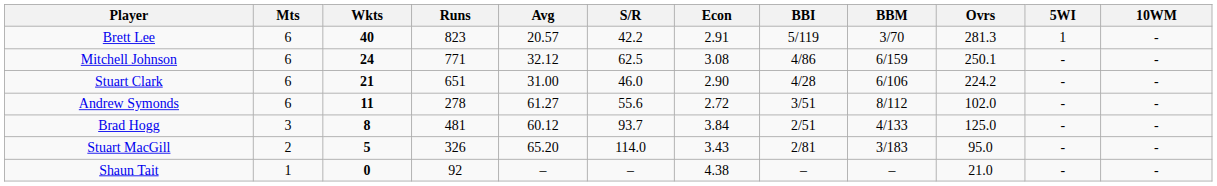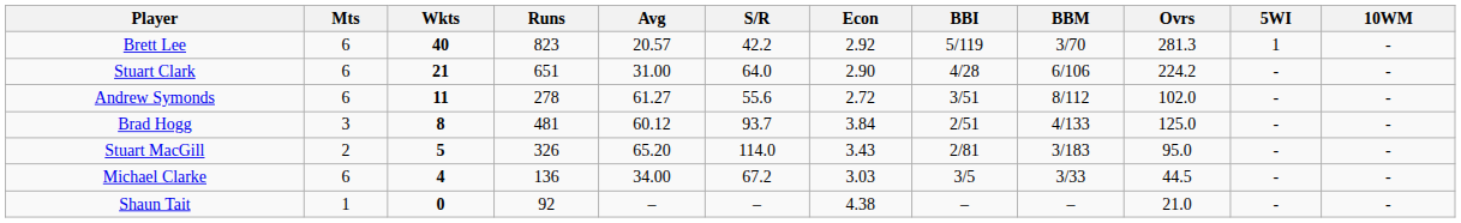 <table class="wikitable" width=70%>
 <tr>
 <th>Player</th>
 <th>Mts</th>
 <th>Wkts</th>
 <th>Runs</th>
 <th>Avg</th>
 <th>S/R</th>
 <th>Econ</th>
 <th>BBI</th>
 <th>BBM</th>
 <th>Ovrs</th>
 <th>5WI</th>
 <th>10WM</th>
 </tr>
 <tr align=center>
 <td><a href='#'>Brett Lee</a></td>
 <td>6</td>
 <td><strong>40</strong></td>
 <td>823</td>
 <td>20.57</td>
 <td>42.2</td>
-<td>2.91</td>
+<td>2.92</td>
 <td>5/119</td>
 <td>3/70</td>
 <td>281.3</td>
 <td>1</td>
-<td>-</td>
-</tr>
-<tr align=center>
-<td><a href='#'>Mitchell Johnson</a></td>
-<td>6</td>
-<td><strong>24</strong></td>
-<td>771</td>
-<td>32.12</td>
-<td>62.5</td>
-<td>3.08</td>
-<td>4/86</td>
-<td>6/159</td>
-<td>250.1</td>
-<td>-</td>
 <td>-</td>
 </tr>
 <tr align=center>
 <td><a href='#'>Stuart Clark</a></td>
 <td>6</td>
 <td><strong>21</strong></td>
 <td>651</td>
 <td>31.00</td>
-<td>46.0</td>
+<td>64.0</td>
 <td>2.90</td>
 <td>4/28</td>
 <td>6/106</td>
 <td>224.2</td>
 <td>-</td>
 <td>-</td>
 </tr>
 <tr align=center>
 <td><a href='#'>Andrew Symonds</a></td>
 <td>6</td>
 <td><strong>11</strong></td>
 <td>278</td>
 <td>61.27</td>
 <td>55.6</td>
 <td>2.72</td>
 <td>3/51</td>
 <td>8/112</td>
 <td>102.0</td>
 <td>-</td>
 <td>-</td>
 </tr>
 <tr align=center>
 <td><a href='#'>Brad Hogg</a></td>
 <td>3</td>
 <td><strong>8</strong></td>
 <td>481</td>
 <td>60.12</td>
 <td>93.7</td>
 <td>3.84</td>
 <td>2/51</td>
 <td>4/133</td>
 <td>125.0</td>
 <td>-</td>
 <td>-</td>
 </tr>
 <tr align=center>
 <td><a href='#'>Stuart MacGill</a></td>
 <td>2</td>
 <td><strong>5</strong></td>
 <td>326</td>
 <td>65.20</td>
 <td>114.0</td>
 <td>3.43</td>
 <td>2/81</td>
 <td>3/183</td>
 <td>95.0</td>
 <td>-</td>
 <td>-</td>
 </tr>
 <tr align=center>
+<td><a href='#'>Michael Clarke</a></td>
+<td>6</td>
+<td><strong>4</strong></td>
+<td>136</td>
+<td>34.00</td>
+<td>67.2</td>
+<td>3.03</td>
+<td>3/5</td>
+<td>3/33</td>
+<td>44.5</td>
+<td>-</td>
+<td>-</td>
+</tr>
+<tr align=center>
 <td><a href='#'>Shaun Tait</a></td>
 <td>1</td>
 <td><strong>0</strong></td>
 <td>92</td>
 <td>–</td>
 <td>–</td>
 <td>4.38</td>
 <td>–</td>
 <td>–</td>
 <td>21.0</td>
 <td>-</td>
 <td>-</td>
 </tr>
 </table>
